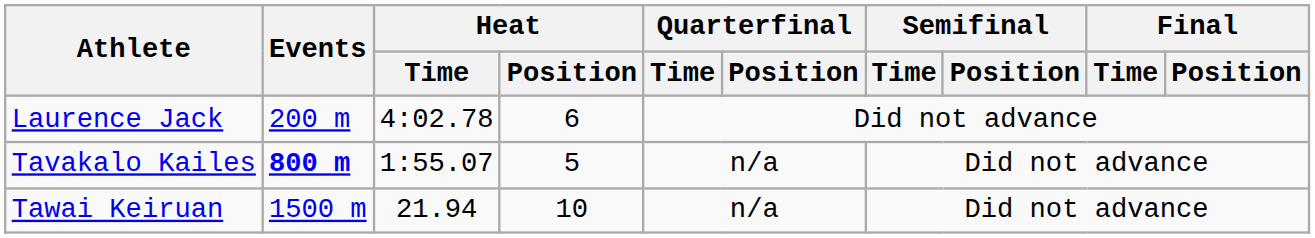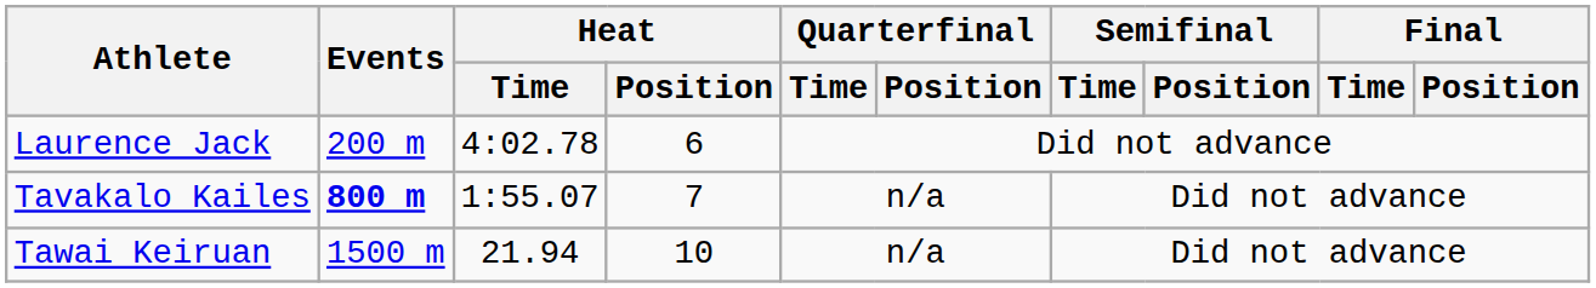 <table class=wikitable style="font-size:90%">
 <tr>
 <th rowspan="2">Athlete</th>
 <th rowspan="2">Events</th>
 <th colspan="2">Heat</th>
 <th colspan="2">Quarterfinal</th>
 <th colspan="2">Semifinal</th>
 <th colspan="2">Final</th>
 </tr>
 <tr>
 <th>Time</th>
 <th>Position</th>
 <th>Time</th>
 <th>Position</th>
 <th>Time</th>
 <th>Position</th>
 <th>Time</th>
 <th>Position</th>
 </tr>
 <tr>
 <td><a href='#'>Laurence Jack</a></td>
 <td><a href='#'>200 m</a></td>
 <td align=center>4:02.78</td>
 <td align=center>6</td>
 <td align=center colspan="6">Did not advance</td>
 </tr>
 <tr>
 <td><a href='#'>Tavakalo Kailes</a></td>
 <td><strong><a href='#'>800 m</a></strong></td>
 <td align=center>1:55.07</td>
-<td align=center>5</td>
+<td align=center>7</td>
 <td align=center colspan=2>n/a</td>
 <td align=center colspan="4">Did not advance</td>
 </tr>
 <tr>
 <td><a href='#'>Tawai Keiruan</a></td>
 <td><a href='#'>1500 m</a></td>
 <td align=center>21.94</td>
 <td align=center>10</td>
 <td align=center colspan=2>n/a</td>
 <td align=center colspan="4">Did not advance</td>
 </tr>
 </table>
